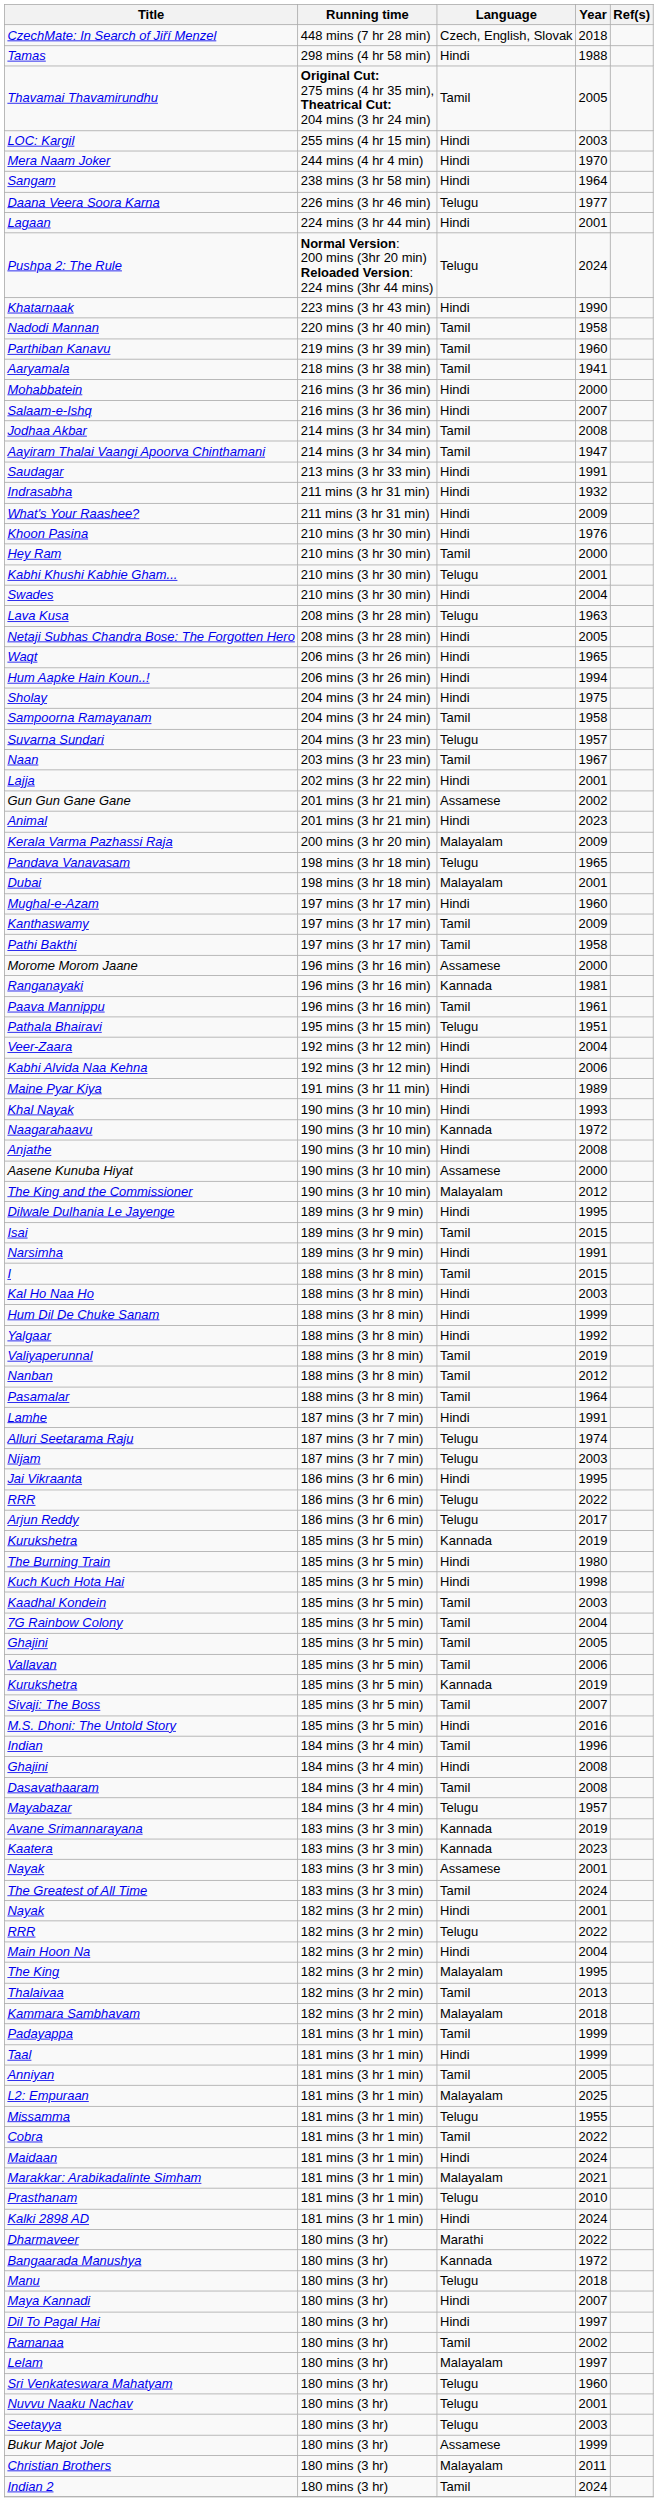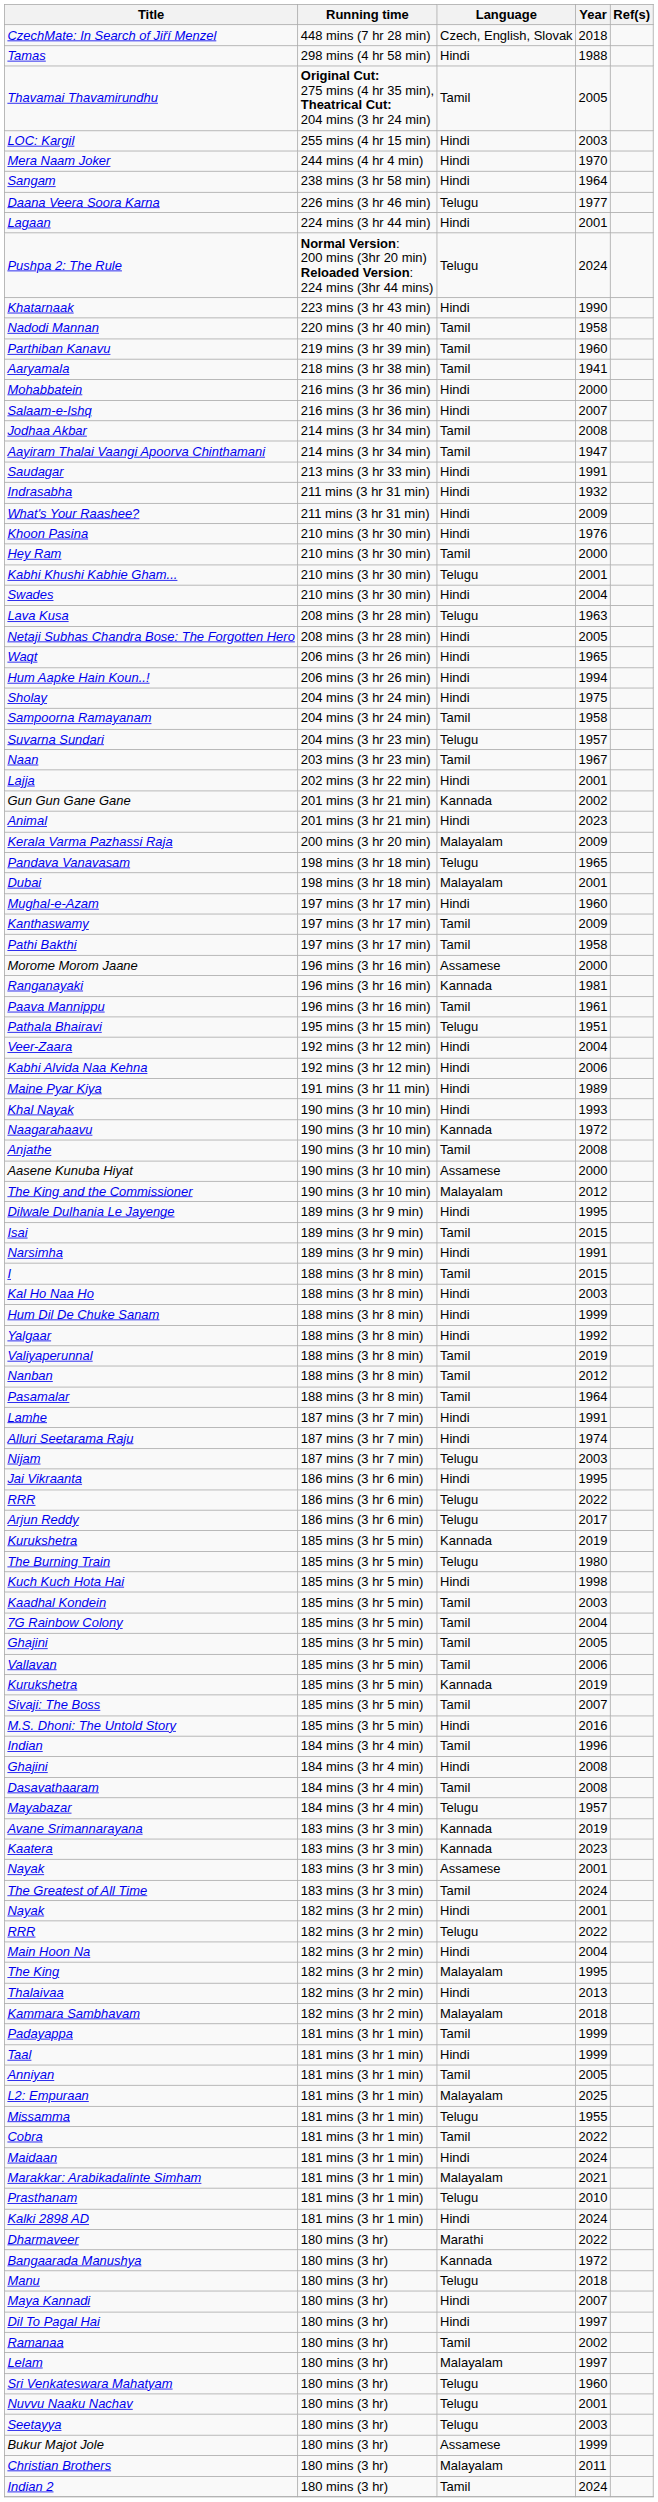 <table class="sortable wikitable">
 <tr>
 <th>Title</th>
 <th>Running time</th>
 <th>Language</th>
 <th>Year</th>
 <th>Ref(s)</th>
 </tr>
 <tr>
 <td><em><a href='#'>CzechMate: In Search of Jiří Menzel</a></em></td>
 <td>448 mins (7 hr 28 min)</td>
 <td>Czech, English, Slovak</td>
 <td>2018</td>
 <td></td>
 </tr>
 <tr>
 <td><em><a href='#'>Tamas</a></em></td>
 <td>298 mins (4 hr 58 min)</td>
 <td>Hindi</td>
 <td>1988</td>
 <td></td>
 </tr>
 <tr>
 <td><em><a href='#'>Thavamai Thavamirundhu</a></em></td>
 <td><strong>Original Cut:</strong><br>275 mins (4 hr 35 min),<br><strong>Theatrical Cut:</strong><br>204 mins (3 hr 24 min)</td>
 <td>Tamil</td>
 <td>2005</td>
 <td></td>
 </tr>
 <tr>
 <td><em><a href='#'>LOC: Kargil</a></em></td>
 <td>255 mins (4 hr 15 min)</td>
 <td>Hindi</td>
 <td>2003</td>
 <td></td>
 </tr>
 <tr>
 <td><em><a href='#'>Mera Naam Joker</a></em></td>
 <td>244 mins (4 hr 4 min)</td>
 <td>Hindi</td>
 <td>1970</td>
 <td></td>
 </tr>
 <tr>
 <td><em><a href='#'>Sangam</a></em></td>
 <td>238 mins (3 hr 58 min)</td>
 <td>Hindi</td>
 <td>1964</td>
 <td></td>
 </tr>
 <tr>
 <td><em><a href='#'>Daana Veera Soora Karna</a></em></td>
 <td>226 mins (3 hr 46 min)</td>
 <td>Telugu</td>
 <td>1977</td>
 <td></td>
 </tr>
 <tr>
 <td><em><a href='#'>Lagaan</a></em></td>
 <td>224 mins (3 hr 44 min)</td>
 <td>Hindi</td>
 <td>2001</td>
 <td></td>
 </tr>
 <tr>
 <td><em><a href='#'>Pushpa 2: The Rule</a></em></td>
 <td><strong>Normal Version</strong>:<br>200 mins (3hr 20 min)<br><strong>Reloaded Version</strong>:<br>224 mins (3hr 44 mins)</td>
 <td>Telugu</td>
 <td>2024</td>
 <td></td>
 </tr>
 <tr>
 <td><em><a href='#'>Khatarnaak</a></em></td>
 <td>223 mins (3 hr 43 min)</td>
 <td>Hindi</td>
 <td>1990</td>
 <td></td>
 </tr>
 <tr>
 <td><em><a href='#'>Nadodi Mannan</a></em></td>
 <td>220 mins (3 hr 40 min)</td>
 <td>Tamil</td>
 <td>1958</td>
 <td></td>
 </tr>
 <tr>
 <td><em><a href='#'>Parthiban Kanavu</a></em></td>
 <td>219 mins (3 hr 39 min)</td>
 <td>Tamil</td>
 <td>1960</td>
 <td></td>
 </tr>
 <tr>
 <td><a href='#'><em>Aaryamala</em></a></td>
 <td>218 mins (3 hr 38 min)</td>
 <td>Tamil</td>
 <td>1941</td>
 <td></td>
 </tr>
 <tr>
 <td><em><a href='#'>Mohabbatein</a></em></td>
 <td>216 mins (3 hr 36 min)</td>
 <td>Hindi</td>
 <td>2000</td>
 <td></td>
 </tr>
 <tr>
 <td><em><a href='#'>Salaam-e-Ishq</a></em></td>
 <td>216 mins (3 hr 36 min)</td>
 <td>Hindi</td>
 <td>2007</td>
 <td></td>
 </tr>
 <tr>
 <td><em><a href='#'>Jodhaa Akbar</a></em></td>
 <td>214 mins (3 hr 34 min)</td>
 <td>Tamil</td>
 <td>2008</td>
 <td></td>
 </tr>
 <tr>
 <td><em><a href='#'>Aayiram Thalai Vaangi Apoorva Chinthamani</a></em></td>
 <td>214 mins (3 hr 34 min)</td>
 <td>Tamil</td>
 <td>1947</td>
 <td></td>
 </tr>
 <tr>
 <td><em><a href='#'>Saudagar</a></em></td>
 <td>213 mins (3 hr 33 min)</td>
 <td>Hindi</td>
 <td>1991</td>
 <td></td>
 </tr>
 <tr>
 <td><em><a href='#'>Indrasabha</a></em></td>
 <td>211 mins (3 hr 31 min)</td>
 <td>Hindi</td>
 <td>1932</td>
 <td></td>
 </tr>
 <tr>
 <td><em><a href='#'>What's Your Raashee?</a></em></td>
 <td>211 mins (3 hr 31 min)</td>
 <td>Hindi</td>
 <td>2009</td>
 <td></td>
 </tr>
 <tr>
 <td><em><a href='#'>Khoon Pasina</a></em></td>
 <td>210 mins (3 hr 30 min)</td>
 <td>Hindi</td>
 <td>1976</td>
 <td></td>
 </tr>
 <tr>
 <td><em><a href='#'>Hey Ram</a></em></td>
 <td>210 mins (3 hr 30 min)</td>
 <td>Tamil</td>
 <td>2000</td>
 <td></td>
 </tr>
 <tr>
 <td><em><a href='#'>Kabhi Khushi Kabhie Gham...</a></em></td>
 <td>210 mins (3 hr 30 min)</td>
 <td>Telugu</td>
 <td>2001</td>
 <td></td>
 </tr>
 <tr>
 <td><em><a href='#'>Swades</a></em></td>
 <td>210 mins (3 hr 30 min)</td>
 <td>Hindi</td>
 <td>2004</td>
 <td></td>
 </tr>
 <tr>
 <td><em><a href='#'>Lava Kusa</a></em></td>
 <td>208 mins (3 hr 28 min)</td>
 <td>Telugu</td>
 <td>1963</td>
 <td></td>
 </tr>
 <tr>
 <td><em><a href='#'>Netaji Subhas Chandra Bose: The Forgotten Hero</a></em></td>
 <td>208 mins (3 hr 28 min)</td>
 <td>Hindi</td>
 <td>2005</td>
 <td></td>
 </tr>
 <tr>
 <td><em><a href='#'>Waqt</a></em></td>
 <td>206 mins (3 hr 26 min)</td>
 <td>Hindi</td>
 <td>1965</td>
 <td></td>
 </tr>
 <tr>
 <td><em><a href='#'>Hum Aapke Hain Koun..!</a></em></td>
 <td>206 mins (3 hr 26 min)</td>
 <td>Hindi</td>
 <td>1994</td>
 <td></td>
 </tr>
 <tr>
 <td><em><a href='#'>Sholay</a></em></td>
 <td>204 mins (3 hr 24 min)</td>
 <td>Hindi</td>
 <td>1975</td>
 <td></td>
 </tr>
 <tr>
 <td><em><a href='#'>Sampoorna Ramayanam</a></em></td>
 <td>204 mins (3 hr 24 min)</td>
 <td>Tamil</td>
 <td>1958</td>
 <td></td>
 </tr>
 <tr>
 <td><em><a href='#'>Suvarna Sundari</a></em></td>
 <td>204 mins (3 hr 23 min)</td>
 <td>Telugu</td>
 <td>1957</td>
 <td></td>
 </tr>
 <tr>
 <td><em><a href='#'>Naan</a></em></td>
 <td>203 mins (3 hr 23 min)</td>
 <td>Tamil</td>
 <td>1967</td>
 <td></td>
 </tr>
 <tr>
 <td><em><a href='#'>Lajja</a></em></td>
 <td>202 mins (3 hr 22 min)</td>
 <td>Hindi</td>
 <td>2001</td>
 <td></td>
 </tr>
 <tr>
 <td><em>Gun Gun Gane Gane</em></td>
 <td>201 mins (3 hr 21 min)</td>
-<td>Assamese</td>
+<td>Kannada</td>
 <td>2002</td>
 <td></td>
 </tr>
 <tr>
 <td><em><a href='#'>Animal</a></em></td>
 <td>201 mins (3 hr 21 min)</td>
 <td>Hindi</td>
 <td>2023</td>
 <td></td>
 </tr>
 <tr>
 <td><em><a href='#'>Kerala Varma Pazhassi Raja</a></em></td>
 <td>200 mins (3 hr 20 min)</td>
 <td>Malayalam</td>
 <td>2009</td>
 <td></td>
 </tr>
 <tr>
 <td><em><a href='#'>Pandava Vanavasam</a></em></td>
 <td>198 mins (3 hr 18 min)</td>
 <td>Telugu</td>
 <td>1965</td>
 <td></td>
 </tr>
 <tr>
 <td><em><a href='#'>Dubai</a></em></td>
 <td>198 mins (3 hr 18 min)</td>
 <td>Malayalam</td>
 <td>2001</td>
 <td></td>
 </tr>
 <tr>
 <td><em><a href='#'>Mughal-e-Azam</a></em></td>
 <td>197 mins (3 hr 17 min)</td>
 <td>Hindi</td>
 <td>1960</td>
 <td></td>
 </tr>
 <tr>
 <td><em><a href='#'>Kanthaswamy</a></em></td>
 <td>197 mins (3 hr 17 min)</td>
 <td>Tamil</td>
 <td>2009</td>
 <td></td>
 </tr>
 <tr>
 <td><em><a href='#'>Pathi Bakthi</a></em></td>
 <td>197 mins (3 hr 17 min)</td>
 <td>Tamil</td>
 <td>1958</td>
 <td></td>
 </tr>
 <tr>
 <td><em>Morome Morom Jaane</em></td>
 <td>196 mins (3 hr 16 min)</td>
 <td>Assamese</td>
 <td>2000</td>
 <td></td>
 </tr>
 <tr>
 <td><em><a href='#'>Ranganayaki</a></em></td>
 <td>196 mins (3 hr 16 min)</td>
 <td>Kannada</td>
 <td>1981</td>
 <td></td>
 </tr>
 <tr>
 <td><em><a href='#'>Paava Mannippu</a></em></td>
 <td>196 mins (3 hr 16 min)</td>
 <td>Tamil</td>
 <td>1961</td>
 <td></td>
 </tr>
 <tr>
 <td><em><a href='#'>Pathala Bhairavi</a></em></td>
 <td>195 mins (3 hr 15 min)</td>
 <td>Telugu</td>
 <td>1951</td>
 <td></td>
 </tr>
 <tr>
 <td><em><a href='#'>Veer-Zaara</a></em></td>
 <td>192 mins (3 hr 12 min)</td>
 <td>Hindi</td>
 <td>2004</td>
 <td></td>
 </tr>
 <tr>
 <td><em><a href='#'>Kabhi Alvida Naa Kehna</a></em></td>
 <td>192 mins (3 hr 12 min)</td>
 <td>Hindi</td>
 <td>2006</td>
 <td></td>
 </tr>
 <tr>
 <td><em><a href='#'>Maine Pyar Kiya</a></em></td>
 <td>191 mins (3 hr 11 min)</td>
 <td>Hindi</td>
 <td>1989</td>
 <td></td>
 </tr>
 <tr>
 <td><em><a href='#'>Khal Nayak</a></em></td>
 <td>190 mins (3 hr 10 min)</td>
 <td>Hindi</td>
 <td>1993</td>
 <td></td>
 </tr>
 <tr>
 <td><em><a href='#'>Naagarahaavu</a></em></td>
 <td>190 mins (3 hr 10 min)</td>
 <td>Kannada</td>
 <td>1972</td>
 <td></td>
 </tr>
 <tr>
 <td><em><a href='#'>Anjathe</a></em></td>
 <td>190 mins (3 hr 10 min)</td>
-<td>Hindi</td>
+<td>Tamil</td>
 <td>2008</td>
 <td></td>
 </tr>
 <tr>
 <td><em>Aasene Kunuba Hiyat</em></td>
 <td>190 mins (3 hr 10 min)</td>
 <td>Assamese</td>
 <td>2000</td>
 <td></td>
 </tr>
 <tr>
 <td><em><a href='#'>The King and the Commissioner</a></em></td>
 <td>190 mins (3 hr 10 min)</td>
 <td>Malayalam</td>
 <td>2012</td>
 <td></td>
 </tr>
 <tr>
 <td><em><a href='#'>Dilwale Dulhania Le Jayenge</a></em></td>
 <td>189 mins (3 hr 9 min)</td>
 <td>Hindi</td>
 <td>1995</td>
 <td></td>
 </tr>
 <tr>
 <td><em><a href='#'>Isai</a></em></td>
 <td>189 mins (3 hr 9 min)</td>
 <td>Tamil</td>
 <td>2015</td>
 <td></td>
 </tr>
 <tr>
 <td><em><a href='#'>Narsimha</a></em></td>
 <td>189 mins (3 hr 9 min)</td>
 <td>Hindi</td>
 <td>1991</td>
 <td></td>
 </tr>
 <tr>
 <td><em><a href='#'>I</a></em></td>
 <td>188 mins (3 hr 8 min)</td>
 <td>Tamil</td>
 <td>2015</td>
 <td></td>
 </tr>
 <tr>
 <td><em><a href='#'>Kal Ho Naa Ho</a></em></td>
 <td>188 mins (3 hr 8 min)</td>
 <td>Hindi</td>
 <td>2003</td>
 <td></td>
 </tr>
 <tr>
 <td><em><a href='#'>Hum Dil De Chuke Sanam</a></em></td>
 <td>188 mins (3 hr 8 min)</td>
 <td>Hindi</td>
 <td>1999</td>
 <td></td>
 </tr>
 <tr>
 <td><em><a href='#'>Yalgaar</a></em></td>
 <td>188 mins (3 hr 8 min)</td>
 <td>Hindi</td>
 <td>1992</td>
 <td></td>
 </tr>
 <tr>
 <td><em><a href='#'>Valiyaperunnal</a></em></td>
 <td>188 mins (3 hr 8 min)</td>
 <td>Tamil</td>
 <td>2019</td>
 <td></td>
 </tr>
 <tr>
 <td><em><a href='#'>Nanban</a></em></td>
 <td>188 mins (3 hr 8 min)</td>
 <td>Tamil</td>
 <td>2012</td>
 <td></td>
 </tr>
 <tr>
 <td><em><a href='#'>Pasamalar</a></em></td>
 <td>188 mins (3 hr 8 min)</td>
 <td>Tamil</td>
 <td>1964</td>
 <td></td>
 </tr>
 <tr>
 <td><em><a href='#'>Lamhe</a></em></td>
 <td>187 mins (3 hr 7 min)</td>
 <td>Hindi</td>
 <td>1991</td>
 <td></td>
 </tr>
 <tr>
 <td><em><a href='#'>Alluri Seetarama Raju</a></em></td>
 <td>187 mins (3 hr 7 min)</td>
-<td>Telugu</td>
+<td>Hindi</td>
 <td>1974</td>
 <td></td>
 </tr>
 <tr>
 <td><em><a href='#'>Nijam</a></em></td>
 <td>187 mins (3 hr 7 min)</td>
 <td>Telugu</td>
 <td>2003</td>
 <td></td>
 </tr>
 <tr>
 <td><em><a href='#'>Jai Vikraanta</a></em></td>
 <td>186 mins (3 hr 6 min)</td>
 <td>Hindi</td>
 <td>1995</td>
 <td></td>
 </tr>
 <tr>
 <td><em><a href='#'>RRR</a></em></td>
 <td>186 mins (3 hr 6 min)</td>
 <td>Telugu</td>
 <td>2022</td>
 <td></td>
 </tr>
 <tr>
 <td><em><a href='#'>Arjun Reddy</a></em></td>
 <td>186 mins (3 hr 6 min)</td>
 <td>Telugu</td>
 <td>2017</td>
 <td></td>
 </tr>
 <tr>
 <td><em><a href='#'>Kurukshetra</a></em></td>
 <td>185 mins (3 hr 5 min)</td>
 <td>Kannada</td>
 <td>2019</td>
 <td></td>
 </tr>
 <tr>
 <td><em><a href='#'>The Burning Train</a></em></td>
 <td>185 mins (3 hr 5 min)</td>
-<td>Hindi</td>
+<td>Telugu</td>
 <td>1980</td>
 <td></td>
 </tr>
 <tr>
 <td><em><a href='#'>Kuch Kuch Hota Hai</a></em></td>
 <td>185 mins (3 hr 5 min)</td>
 <td>Hindi</td>
 <td>1998</td>
 <td></td>
 </tr>
 <tr>
 <td><em><a href='#'>Kaadhal Kondein</a></em></td>
 <td>185 mins (3 hr 5 min)</td>
 <td>Tamil</td>
 <td>2003</td>
 <td></td>
 </tr>
 <tr>
 <td><em><a href='#'>7G Rainbow Colony</a></em></td>
 <td>185 mins (3 hr 5 min)</td>
 <td>Tamil</td>
 <td>2004</td>
 <td></td>
 </tr>
 <tr>
 <td><em><a href='#'>Ghajini</a></em></td>
 <td>185 mins (3 hr 5 min)</td>
 <td>Tamil</td>
 <td>2005</td>
 <td></td>
 </tr>
 <tr>
 <td><em><a href='#'>Vallavan</a></em></td>
 <td>185 mins (3 hr 5 min)</td>
 <td>Tamil</td>
 <td>2006</td>
 <td></td>
 </tr>
 <tr>
 <td><em><a href='#'>Kurukshetra</a></em></td>
 <td>185 mins (3 hr 5 min)</td>
 <td>Kannada</td>
 <td>2019</td>
 <td></td>
 </tr>
 <tr>
 <td><em><a href='#'>Sivaji: The Boss</a></em></td>
 <td>185 mins (3 hr 5 min)</td>
 <td>Tamil</td>
 <td>2007</td>
 <td></td>
 </tr>
 <tr>
 <td><em><a href='#'>M.S. Dhoni: The Untold Story</a></em></td>
 <td>185 mins (3 hr 5 min)</td>
 <td>Hindi</td>
 <td>2016</td>
 <td></td>
 </tr>
 <tr>
 <td><em><a href='#'>Indian</a></em></td>
 <td>184 mins (3 hr 4 min)</td>
 <td>Tamil</td>
 <td>1996</td>
 <td></td>
 </tr>
 <tr>
 <td><em><a href='#'>Ghajini</a></em></td>
 <td>184 mins (3 hr 4 min)</td>
 <td>Hindi</td>
 <td>2008</td>
 <td></td>
 </tr>
 <tr>
 <td><em><a href='#'>Dasavathaaram</a></em></td>
 <td>184 mins (3 hr 4 min)</td>
 <td>Tamil</td>
 <td>2008</td>
 <td></td>
 </tr>
 <tr>
 <td><em><a href='#'>Mayabazar</a></em></td>
 <td>184 mins (3 hr 4 min)</td>
 <td>Telugu</td>
 <td>1957</td>
 <td></td>
 </tr>
 <tr>
 <td><em><a href='#'>Avane Srimannarayana</a></em></td>
 <td>183 mins (3 hr 3 min)</td>
 <td>Kannada</td>
 <td>2019</td>
 <td></td>
 </tr>
 <tr>
 <td><em><a href='#'>Kaatera</a></em></td>
 <td>183 mins (3 hr 3 min)</td>
 <td>Kannada</td>
 <td>2023</td>
 <td></td>
 </tr>
 <tr>
 <td><em><a href='#'>Nayak</a></em></td>
 <td>183 mins (3 hr 3 min)</td>
 <td>Assamese</td>
 <td>2001</td>
 <td></td>
 </tr>
 <tr>
 <td><em><a href='#'>The Greatest of All Time</a></em></td>
 <td>183 mins (3 hr 3 min)</td>
 <td>Tamil</td>
 <td>2024</td>
 <td></td>
 </tr>
 <tr>
 <td><em><a href='#'>Nayak</a></em></td>
 <td>182 mins (3 hr 2 min)</td>
 <td>Hindi</td>
 <td>2001</td>
 <td></td>
 </tr>
 <tr>
 <td><em><a href='#'>RRR</a></em></td>
 <td>182 mins (3 hr 2 min)</td>
 <td>Telugu</td>
 <td>2022</td>
 <td></td>
 </tr>
 <tr>
 <td><em><a href='#'>Main Hoon Na</a></em></td>
 <td>182 mins (3 hr 2 min)</td>
 <td>Hindi</td>
 <td>2004</td>
 <td></td>
 </tr>
 <tr>
 <td><em><a href='#'>The King</a></em></td>
 <td>182 mins (3 hr 2 min)</td>
 <td>Malayalam</td>
 <td>1995</td>
 <td></td>
 </tr>
 <tr>
 <td><em><a href='#'>Thalaivaa</a></em></td>
 <td>182 mins (3 hr 2 min)</td>
-<td>Tamil</td>
+<td>Hindi</td>
 <td>2013</td>
 <td></td>
 </tr>
 <tr>
 <td><em><a href='#'>Kammara Sambhavam</a></em></td>
 <td>182 mins (3 hr 2 min)</td>
 <td>Malayalam</td>
 <td>2018</td>
 <td></td>
 </tr>
 <tr>
 <td><em><a href='#'>Padayappa</a></em></td>
 <td>181 mins (3 hr 1 min)</td>
 <td>Tamil</td>
 <td>1999</td>
 <td></td>
 </tr>
 <tr>
 <td><a href='#'><em>Taal</em></a></td>
 <td>181 mins (3 hr 1 min)</td>
 <td>Hindi</td>
 <td>1999</td>
 <td></td>
 </tr>
 <tr>
 <td><em><a href='#'>Anniyan</a></em></td>
 <td>181 mins (3 hr 1 min)</td>
 <td>Tamil</td>
 <td>2005</td>
 <td></td>
 </tr>
 <tr>
 <td><em><a href='#'>L2: Empuraan</a></em></td>
 <td>181 mins (3 hr 1 min)</td>
 <td>Malayalam</td>
 <td>2025</td>
 <td></td>
 </tr>
 <tr>
 <td><em><a href='#'>Missamma</a></em></td>
 <td>181 mins (3 hr 1 min)</td>
 <td>Telugu</td>
 <td>1955</td>
 <td></td>
 </tr>
 <tr>
 <td><em><a href='#'>Cobra</a></em></td>
 <td>181 mins (3 hr 1 min)</td>
 <td>Tamil</td>
 <td>2022</td>
 <td></td>
 </tr>
 <tr>
 <td><em><a href='#'>Maidaan</a></em></td>
 <td>181 mins (3 hr 1 min)</td>
 <td>Hindi</td>
 <td>2024</td>
 <td></td>
 </tr>
 <tr>
 <td><em><a href='#'>Marakkar: Arabikadalinte Simham</a></em></td>
 <td>181 mins (3 hr 1 min)</td>
 <td>Malayalam</td>
 <td>2021</td>
 <td></td>
 </tr>
 <tr>
 <td><em><a href='#'>Prasthanam</a></em></td>
 <td>181 mins (3 hr 1 min)</td>
 <td>Telugu</td>
 <td>2010</td>
 <td></td>
 </tr>
 <tr>
 <td><em><a href='#'>Kalki 2898 AD</a></em></td>
 <td>181 mins (3 hr 1 min)</td>
 <td>Hindi</td>
 <td>2024</td>
 <td></td>
 </tr>
 <tr>
 <td><em><a href='#'>Dharmaveer</a></em></td>
 <td>180 mins (3 hr)</td>
 <td>Marathi</td>
 <td>2022</td>
 <td></td>
 </tr>
 <tr>
 <td><em><a href='#'>Bangaarada Manushya</a></em></td>
 <td>180 mins (3 hr)</td>
 <td>Kannada</td>
 <td>1972</td>
 <td></td>
 </tr>
 <tr>
 <td><em><a href='#'>Manu</a></em></td>
 <td>180 mins (3 hr)</td>
 <td>Telugu</td>
 <td>2018</td>
 <td></td>
 </tr>
 <tr>
 <td><em><a href='#'>Maya Kannadi</a></em></td>
 <td>180 mins (3 hr)</td>
 <td>Hindi</td>
 <td>2007</td>
 <td></td>
 </tr>
 <tr>
 <td><em><a href='#'>Dil To Pagal Hai</a></em></td>
 <td>180 mins (3 hr)</td>
 <td>Hindi</td>
 <td>1997</td>
 <td></td>
 </tr>
 <tr>
 <td><em><a href='#'>Ramanaa</a></em></td>
 <td>180 mins (3 hr)</td>
 <td>Tamil</td>
 <td>2002</td>
 <td></td>
 </tr>
 <tr>
 <td><em><a href='#'>Lelam</a></em></td>
 <td>180 mins (3 hr)</td>
 <td>Malayalam</td>
 <td>1997</td>
 <td></td>
 </tr>
 <tr>
 <td><em><a href='#'>Sri Venkateswara Mahatyam</a></em></td>
 <td>180 mins (3 hr)</td>
 <td>Telugu</td>
 <td>1960</td>
 <td></td>
 </tr>
 <tr>
 <td><em><a href='#'>Nuvvu Naaku Nachav</a></em></td>
 <td>180 mins (3 hr)</td>
 <td>Telugu</td>
 <td>2001</td>
 <td></td>
 </tr>
 <tr>
 <td><em><a href='#'>Seetayya</a></em></td>
 <td>180 mins (3 hr)</td>
 <td>Telugu</td>
 <td>2003</td>
 <td></td>
 </tr>
 <tr>
 <td><em>Bukur Majot Jole</em></td>
 <td>180 mins (3 hr)</td>
 <td>Assamese</td>
 <td>1999</td>
 <td></td>
 </tr>
 <tr>
 <td><em><a href='#'>Christian Brothers</a></em></td>
 <td>180 mins (3 hr)</td>
 <td>Malayalam</td>
 <td>2011</td>
 <td></td>
 </tr>
 <tr>
 <td><em><a href='#'>Indian 2</a></em></td>
 <td>180 mins (3 hr)</td>
 <td>Tamil</td>
 <td>2024</td>
 <td></td>
 </tr>
 <tr>
 </tr>
 </table>
